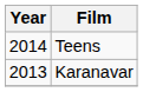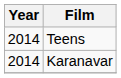 <table class="wikitable sortable">
 <tr>
 <th>Year</th>
 <th>Film</th>
 </tr>
 <tr>
 <td>2014</td>
 <td>Teens</td>
 </tr>
 <tr>
-<td>2013</td>
+<td>2014</td>
 <td>Karanavar</td>
 </tr>
 <tr>
 </tr>
 </table>
